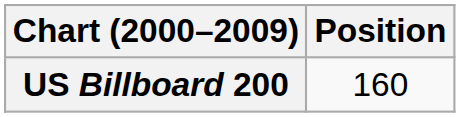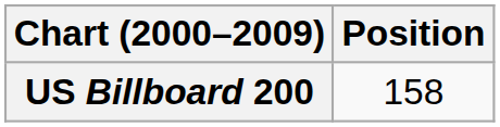 <table class="wikitable sortable plainrowheaders" style="text-align:center;">
 <tr>
 <th scope="col">Chart (2000–2009)</th>
 <th scope="col">Position</th>
 </tr>
 <tr>
 <th scope="row">US <em>Billboard</em> 200</th>
-<td>160</td>
+<td>158</td>
 </tr>
 </table>
